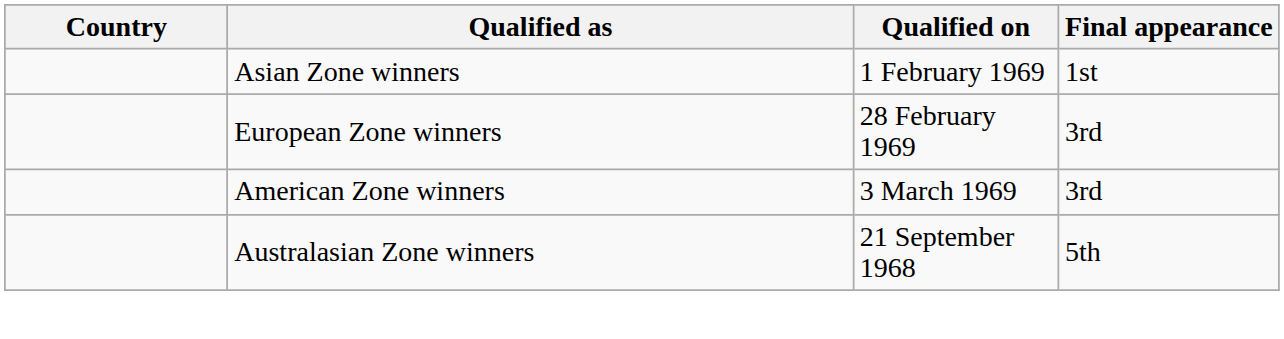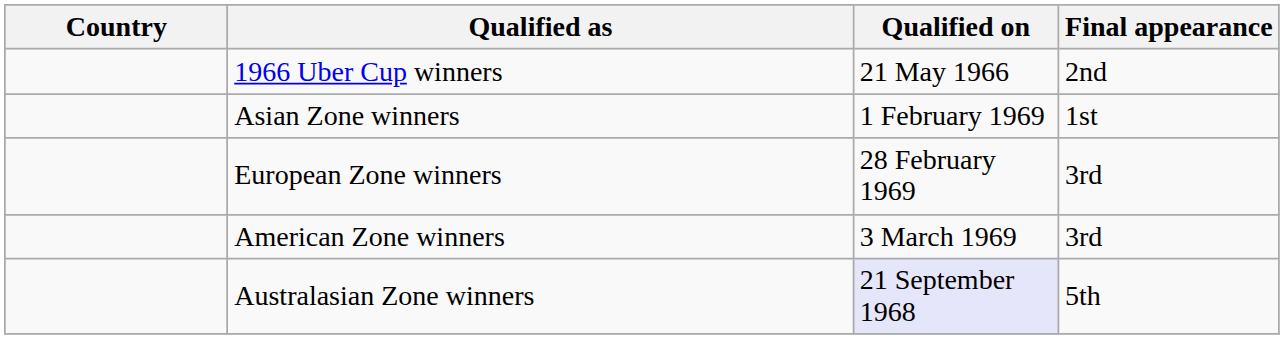 <table class="sortable wikitable">
 <tr>
 <th width="120">Country</th>
 <th width="350">Qualified as</th>
 <th width="110">Qualified on</th>
 <th>Final appearance</th>
+</tr>
+<tr>
+<td></td>
+<td><a href='#'>1966 Uber Cup</a> winners</td>
+<td>21 May 1966</td>
+<td>2nd</td>
 </tr>
 <tr>
 <td></td>
 <td>Asian Zone winners</td>
 <td>1 February 1969</td>
 <td>1st</td>
 </tr>
 <tr>
 <td></td>
 <td>European Zone winners</td>
 <td>28 February 1969</td>
 <td>3rd</td>
 </tr>
 <tr>
 <td></td>
 <td>American Zone winners</td>
 <td>3 March 1969</td>
 <td>3rd</td>
 </tr>
 <tr>
 <td></td>
 <td>Australasian Zone winners</td>
-<td>21 September 1968</td>
+<td style="background: lavender;">21 September 1968</td>
 <td>5th</td>
 </tr>
 </table>
